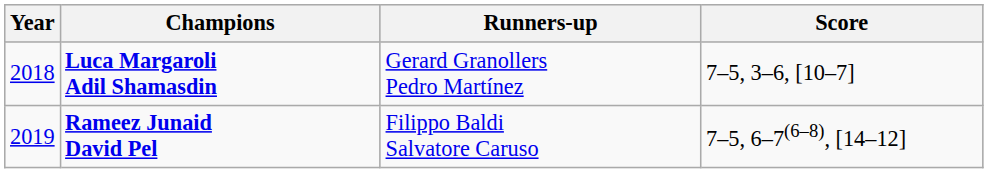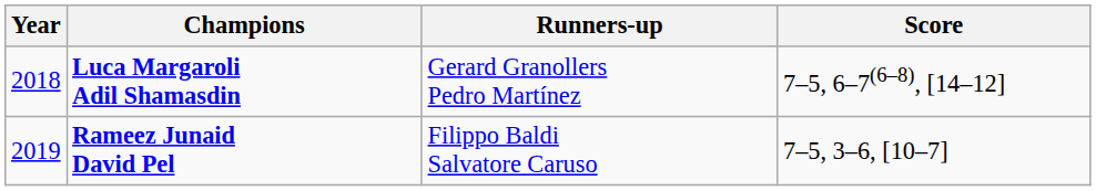 <table class="wikitable" style="font-size:90%">
 <tr>
 <th>Year</th>
 <th width="200">Champions</th>
 <th width="200">Runners-up</th>
 <th width="175">Score</th>
 </tr>
 <tr>
 <td><a href='#'>2018</a></td>
 <td> <strong><a href='#'>Luca Margaroli</a></strong><br> <strong><a href='#'>Adil Shamasdin</a></strong></td>
 <td> <a href='#'>Gerard Granollers</a><br> <a href='#'>Pedro Martínez</a></td>
-<td>7–5, 3–6, [10–7]</td>
+<td>7–5, 6–7<sup>(6–8)</sup>, [14–12]</td>
 </tr>
 <tr>
 <td><a href='#'>2019</a></td>
 <td> <strong><a href='#'>Rameez Junaid</a></strong><br> <strong><a href='#'>David Pel</a></strong></td>
 <td> <a href='#'>Filippo Baldi</a><br> <a href='#'>Salvatore Caruso</a></td>
-<td>7–5, 6–7<sup>(6–8)</sup>, [14–12]</td>
+<td>7–5, 3–6, [10–7]</td>
 </tr>
 </table>
